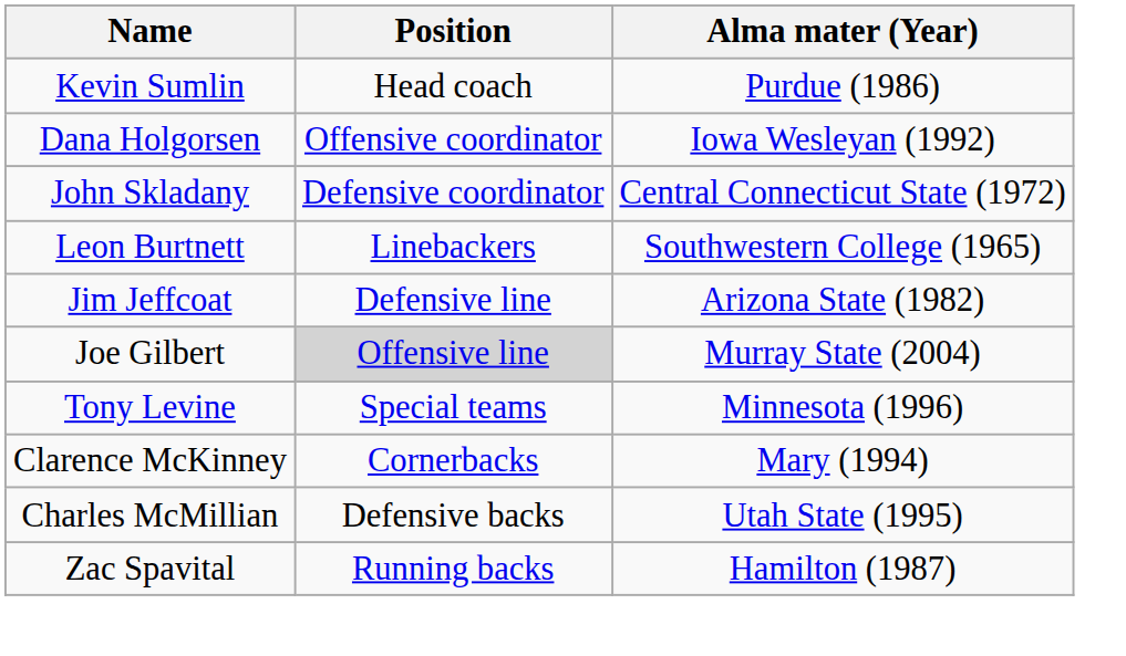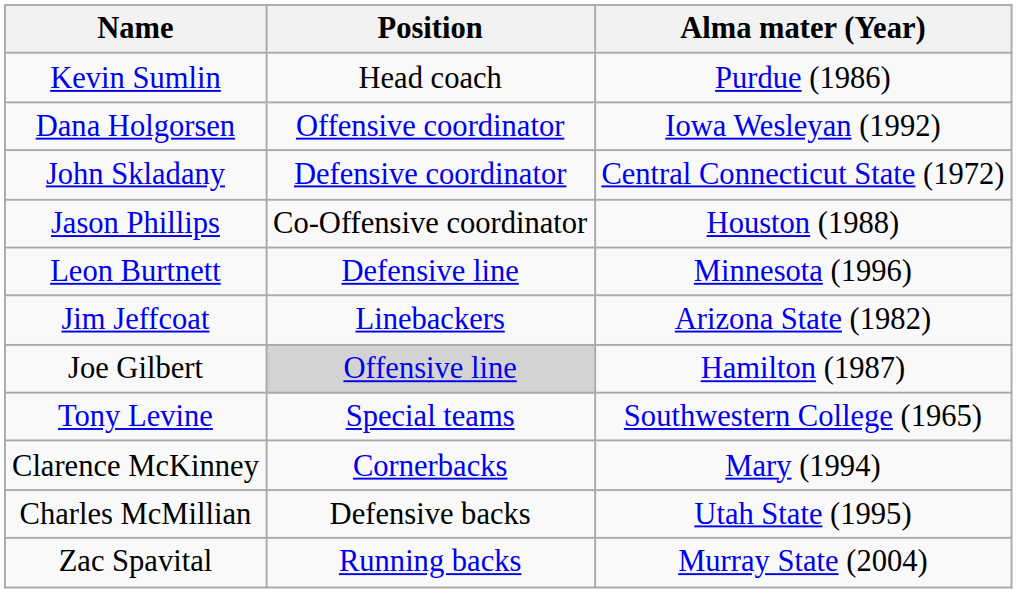 <table class="wikitable">
 <tr>
 <th>Name</th>
 <th>Position</th>
 <th>Alma mater (Year)</th>
 </tr>
 <tr align="center">
 <td><a href='#'>Kevin Sumlin</a></td>
 <td>Head coach</td>
 <td><a href='#'>Purdue</a> (1986)</td>
 </tr>
 <tr align="center">
 <td><a href='#'>Dana Holgorsen</a></td>
 <td><a href='#'>Offensive coordinator</a></td>
 <td><a href='#'>Iowa Wesleyan</a> (1992)</td>
 </tr>
 <tr align="center">
 <td><a href='#'>John Skladany</a></td>
 <td><a href='#'>Defensive coordinator</a></td>
 <td><a href='#'>Central Connecticut State</a> (1972)</td>
 </tr>
 <tr align="center">
+<td><a href='#'>Jason Phillips</a></td>
+<td>Co-Offensive coordinator</td>
+<td><a href='#'>Houston</a> (1988)</td>
+</tr>
+<tr align="center">
 <td><a href='#'>Leon Burtnett</a></td>
-<td><a href='#'>Linebackers</a></td>
-<td><a href='#'>Southwestern College</a> (1965)</td>
+<td><a href='#'>Defensive line</a></td>
+<td><a href='#'>Minnesota</a> (1996)</td>
 </tr>
 <tr align="center">
 <td><a href='#'>Jim Jeffcoat</a></td>
-<td><a href='#'>Defensive line</a></td>
+<td><a href='#'>Linebackers</a></td>
 <td><a href='#'>Arizona State</a> (1982)</td>
 </tr>
 <tr align="center">
 <td>Joe Gilbert</td>
 <td style="background: lightgrey;"><a href='#'>Offensive line</a></td>
-<td><a href='#'>Murray State</a> (2004)</td>
+<td><a href='#'>Hamilton</a> (1987)</td>
 </tr>
 <tr align="center">
 <td><a href='#'>Tony Levine</a></td>
 <td><a href='#'>Special teams</a></td>
-<td><a href='#'>Minnesota</a> (1996)</td>
+<td><a href='#'>Southwestern College</a> (1965)</td>
 </tr>
 <tr align="center">
 <td>Clarence McKinney</td>
 <td><a href='#'>Cornerbacks</a></td>
 <td><a href='#'>Mary</a> (1994)</td>
 </tr>
 <tr align="center">
 <td>Charles McMillian</td>
 <td>Defensive backs</td>
 <td><a href='#'>Utah State</a> (1995)</td>
 </tr>
 <tr align="center">
 <td>Zac Spavital</td>
 <td><a href='#'>Running backs</a></td>
-<td><a href='#'>Hamilton</a> (1987)</td>
+<td><a href='#'>Murray State</a> (2004)</td>
 </tr>
 </table>
